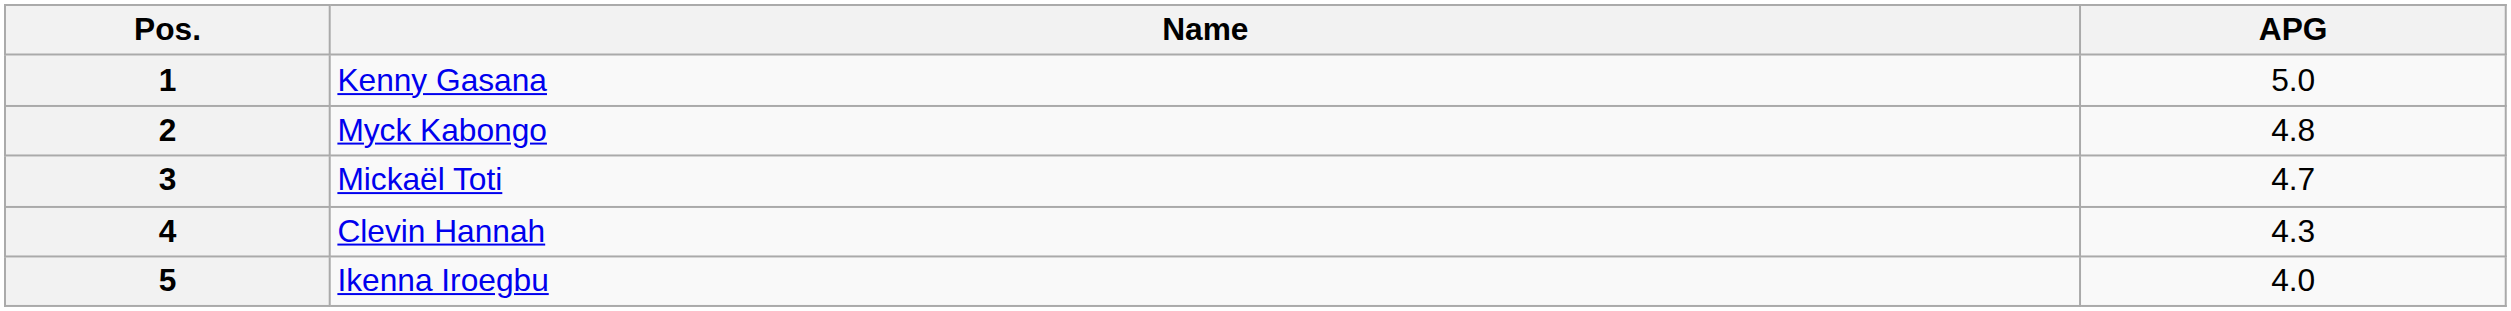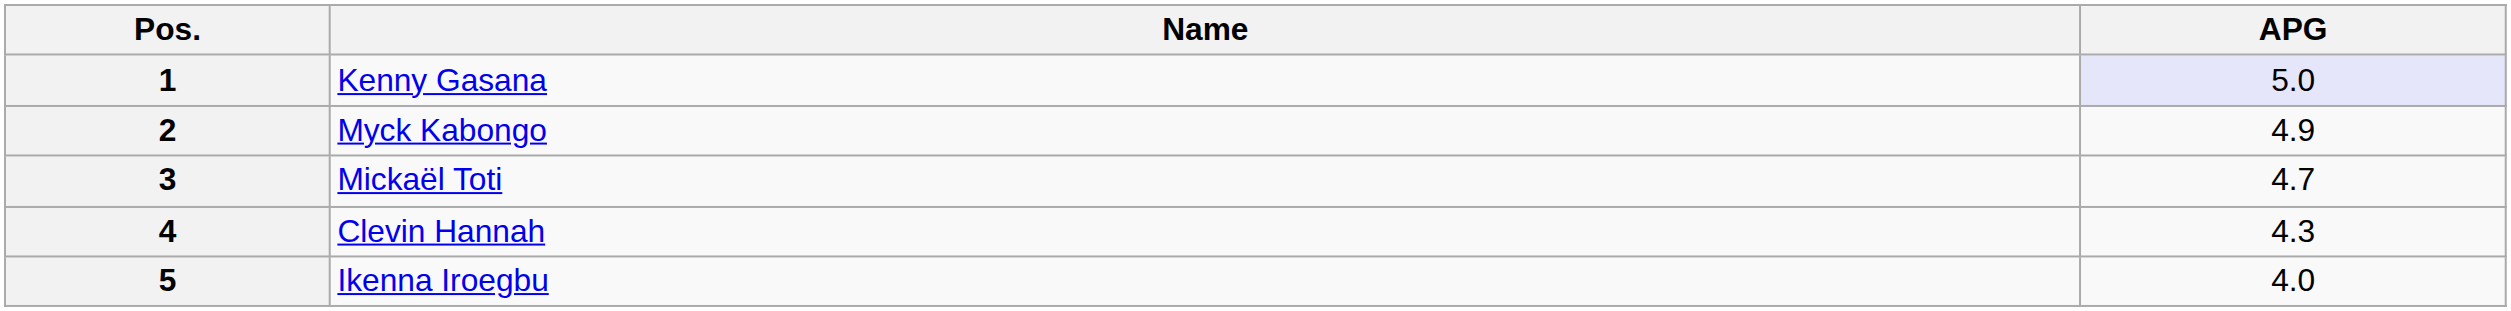 <table class=wikitable width=100% style="text-align:center;">
 <tr>
 <th width="13%">Pos.</th>
 <th width="70%">Name</th>
 <th width="17%">APG</th>
 </tr>
 <tr>
 <th>1</th>
 <td align=left> <a href='#'>Kenny Gasana</a></td>
-<td>5.0</td>
+<td style="background: lavender;">5.0</td>
 </tr>
 <tr>
 <th>2</th>
 <td align=left> <a href='#'>Myck Kabongo</a></td>
-<td>4.8</td>
+<td>4.9</td>
 </tr>
 <tr>
 <th>3</th>
 <td align=left> <a href='#'>Mickaël Toti</a></td>
 <td>4.7</td>
 </tr>
 <tr>
 <th>4</th>
 <td align=left> <a href='#'>Clevin Hannah</a></td>
 <td>4.3</td>
 </tr>
 <tr>
 <th>5</th>
 <td align=left> <a href='#'>Ikenna Iroegbu</a></td>
 <td>4.0</td>
 </tr>
 </table>
